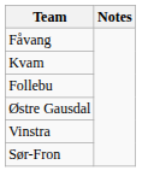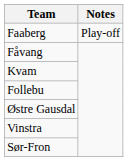 <table class="wikitable">
 <tr>
 <th>Team</th>
 <th>Notes</th>
+</tr>
+<tr>
+<td>Faaberg</td>
+<td>Play-off</td>
 </tr>
 <tr>
 <td>Fåvang</td>
 </tr>
 <tr>
 <td>Kvam</td>
 </tr>
 <tr>
 <td>Follebu</td>
 </tr>
 <tr>
 <td>Østre Gausdal</td>
 </tr>
 <tr>
 <td>Vinstra</td>
 </tr>
 <tr>
 <td>Sør-Fron</td>
 </tr>
 </table>
